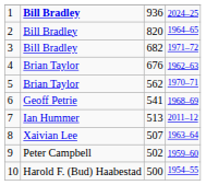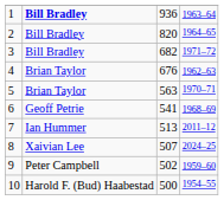 <table class="wikitable">
 <tr>
 </tr>
 <tr>
 <td>1</td>
 <td><strong><a href='#'>Bill Bradley</a></strong></td>
 <td>936</td>
-<td style="font-size:80%;"><a href='#'>2024–25</a></td>
+<td style="font-size:80%;"><a href='#'>1963–64</a></td>
 </tr>
 <tr>
 <td>2</td>
 <td><a href='#'>Bill Bradley</a></td>
 <td>820</td>
 <td style="font-size:80%;"><a href='#'>1964–65</a></td>
 </tr>
 <tr>
 <td>3</td>
 <td><a href='#'>Bill Bradley</a></td>
 <td>682</td>
 <td style="font-size:80%;"><a href='#'>1971–72</a></td>
 </tr>
 <tr>
 <td>4</td>
 <td><a href='#'>Brian Taylor</a></td>
 <td>676</td>
 <td style="font-size:80%;"><a href='#'>1962–63</a></td>
 </tr>
 <tr>
 <td>5</td>
 <td><a href='#'>Brian Taylor</a></td>
-<td>562</td>
+<td>563</td>
 <td style="font-size:80%;"><a href='#'>1970–71</a></td>
 </tr>
 <tr>
 <td>6</td>
 <td><a href='#'>Geoff Petrie</a></td>
 <td>541</td>
 <td style="font-size:80%;"><a href='#'>1968–69</a></td>
 </tr>
 <tr>
 <td>7</td>
 <td><a href='#'>Ian Hummer</a></td>
 <td>513</td>
 <td style="font-size:80%;"><a href='#'>2011–12</a></td>
 </tr>
 <tr>
 <td>8</td>
 <td><a href='#'>Xaivian Lee</a></td>
 <td>507</td>
-<td style="font-size:80%;"><a href='#'>1963–64</a></td>
+<td style="font-size:80%;"><a href='#'>2024–25</a></td>
 </tr>
 <tr>
 <td>9</td>
 <td>Peter Campbell</td>
 <td>502</td>
 <td style="font-size:80%;"><a href='#'>1959–60</a></td>
 </tr>
 <tr>
 <td>10</td>
 <td>Harold F. (Bud) Haabestad</td>
 <td>500</td>
 <td style="font-size:80%;"><a href='#'>1954–55</a></td>
 </tr>
 </table>
